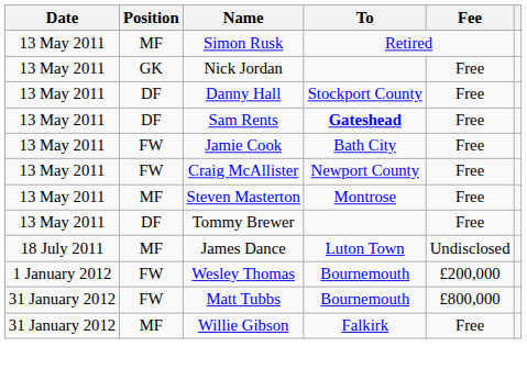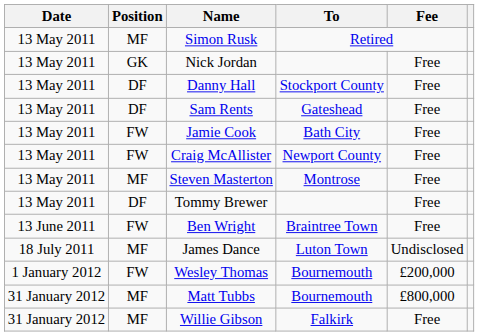 <table class="wikitable" style="text-align:center;">
 <tr>
 <th>Date</th>
 <th>Position</th>
 <th>Name</th>
 <th>To</th>
 <th>Fee</th>
 <th></th>
 </tr>
 <tr>
 <td>13 May 2011</td>
 <td>MF</td>
 <td><a href='#'>Simon Rusk</a></td>
 <td colspan="2"><a href='#'>Retired</a></td>
 <td></td>
 </tr>
 <tr>
 <td>13 May 2011</td>
 <td>GK</td>
 <td>Nick Jordan</td>
 <td></td>
 <td>Free</td>
 <td></td>
 </tr>
 <tr>
 <td>13 May 2011</td>
 <td>DF</td>
 <td><a href='#'>Danny Hall</a></td>
 <td><a href='#'>Stockport County</a></td>
 <td>Free</td>
 <td></td>
 </tr>
 <tr>
 <td>13 May 2011</td>
 <td>DF</td>
 <td><a href='#'>Sam Rents</a></td>
-<td><strong><a href='#'>Gateshead</a></strong></td>
+<td><a href='#'>Gateshead</a></td>
 <td>Free</td>
 <td></td>
 </tr>
 <tr>
 <td>13 May 2011</td>
 <td>FW</td>
 <td><a href='#'>Jamie Cook</a></td>
 <td><a href='#'>Bath City</a></td>
 <td>Free</td>
 <td></td>
 </tr>
 <tr>
 <td>13 May 2011</td>
 <td>FW</td>
 <td><a href='#'>Craig McAllister</a></td>
 <td><a href='#'>Newport County</a></td>
 <td>Free</td>
 <td></td>
 </tr>
 <tr>
 <td>13 May 2011</td>
 <td>MF</td>
 <td><a href='#'>Steven Masterton</a></td>
 <td> <a href='#'>Montrose</a></td>
 <td>Free</td>
 <td></td>
 </tr>
 <tr>
 <td>13 May 2011</td>
 <td>DF</td>
 <td>Tommy Brewer</td>
 <td></td>
 <td>Free</td>
 <td></td>
 </tr>
 <tr>
+<td>13 June 2011</td>
+<td>FW</td>
+<td><a href='#'>Ben Wright</a></td>
+<td><a href='#'>Braintree Town</a></td>
+<td>Free</td>
+<td></td>
+</tr>
+<tr>
 <td>18 July 2011</td>
 <td>MF</td>
 <td>James Dance</td>
 <td><a href='#'>Luton Town</a></td>
 <td>Undisclosed</td>
 <td></td>
 </tr>
 <tr>
 <td>1 January 2012</td>
 <td>FW</td>
 <td><a href='#'>Wesley Thomas</a></td>
 <td><a href='#'>Bournemouth</a></td>
 <td>£200,000</td>
 <td></td>
 </tr>
 <tr>
 <td>31 January 2012</td>
-<td>FW</td>
+<td>MF</td>
 <td><a href='#'>Matt Tubbs</a></td>
 <td><a href='#'>Bournemouth</a></td>
 <td>£800,000</td>
 <td></td>
 </tr>
 <tr>
 <td>31 January 2012</td>
 <td>MF</td>
 <td><a href='#'>Willie Gibson</a></td>
 <td> <a href='#'>Falkirk</a></td>
 <td>Free</td>
 <td></td>
 </tr>
 </table>
